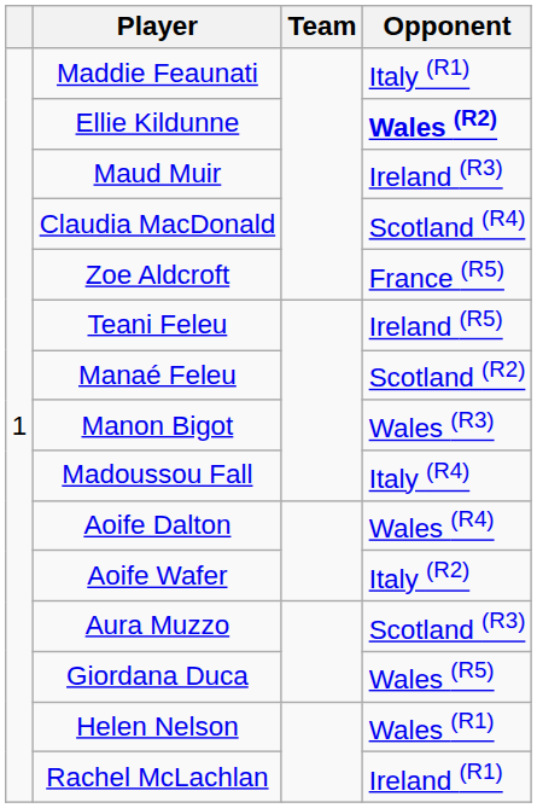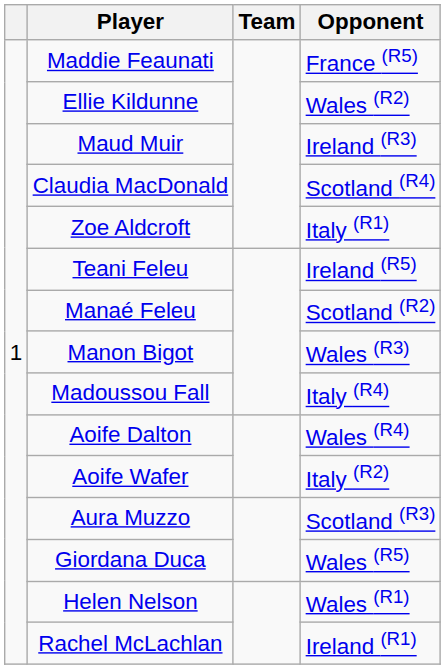 <table class="wikitable" style="text-align:center">
 <tr>
 <th></th>
 <th>Player</th>
 <th>Team</th>
 <th>Opponent</th>
 </tr>
 <tr>
 <td rowspan="15">1</td>
 <td><a href='#'>Maddie Feaunati</a></td>
 <td rowspan="5" align=left></td>
-<td align=left><a href='#'>Italy <sup>(R1)</sup></a></td>
+<td align=left><a href='#'>France <sup>(R5)</sup></a></td>
 </tr>
 <tr>
 <td><a href='#'>Ellie Kildunne</a></td>
-<td align=left><strong><a href='#'>Wales <sup>(R2)</sup></a></strong></td>
+<td align=left><a href='#'>Wales <sup>(R2)</sup></a></td>
 </tr>
 <tr>
 <td><a href='#'>Maud Muir</a></td>
 <td align=left><a href='#'>Ireland <sup>(R3)</sup></a></td>
 </tr>
 <tr>
 <td><a href='#'>Claudia MacDonald</a></td>
 <td align=left><a href='#'>Scotland <sup>(R4)</sup></a></td>
 </tr>
 <tr>
 <td><a href='#'>Zoe Aldcroft</a></td>
-<td align=left><a href='#'>France <sup>(R5)</sup></a></td>
+<td align=left><a href='#'>Italy <sup>(R1)</sup></a></td>
 </tr>
 <tr>
 <td><a href='#'>Teani Feleu</a></td>
 <td rowspan="4" align=left></td>
 <td align=left><a href='#'>Ireland <sup>(R5)</sup></a></td>
 </tr>
 <tr>
 <td><a href='#'>Manaé Feleu</a></td>
 <td align=left><a href='#'>Scotland <sup>(R2)</sup></a></td>
 </tr>
 <tr>
 <td><a href='#'>Manon Bigot</a></td>
 <td align=left><a href='#'>Wales <sup>(R3)</sup></a></td>
 </tr>
 <tr>
 <td><a href='#'>Madoussou Fall</a></td>
 <td align=left><a href='#'>Italy <sup>(R4)</sup></a></td>
 </tr>
 <tr>
 <td><a href='#'>Aoife Dalton</a></td>
 <td rowspan="2" align=left></td>
 <td align=left><a href='#'>Wales <sup>(R4)</sup></a></td>
 </tr>
 <tr>
 <td><a href='#'>Aoife Wafer</a></td>
 <td align=left><a href='#'>Italy <sup>(R2)</sup></a></td>
 </tr>
 <tr>
 <td><a href='#'>Aura Muzzo</a></td>
 <td rowspan="2" align=left></td>
 <td align=left><a href='#'>Scotland <sup>(R3)</sup></a></td>
 </tr>
 <tr>
 <td><a href='#'>Giordana Duca</a></td>
 <td align=left><a href='#'>Wales <sup>(R5)</sup></a></td>
 </tr>
 <tr>
 <td><a href='#'>Helen Nelson</a></td>
 <td rowspan="2" align=left></td>
 <td align=left><a href='#'>Wales <sup>(R1)</sup></a></td>
 </tr>
 <tr>
 <td><a href='#'>Rachel McLachlan</a></td>
 <td align=left><a href='#'>Ireland <sup>(R1)</sup></a></td>
 </tr>
 </table>
